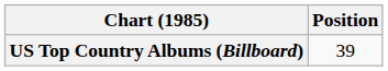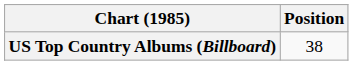 <table class="wikitable plainrowheaders" style="text-align:center">
 <tr>
 <th scope="col">Chart (1985)</th>
 <th scope="col">Position</th>
 </tr>
 <tr>
 <th scope="row">US Top Country Albums (<em>Billboard</em>)</th>
-<td>39</td>
+<td>38</td>
 </tr>
 </table>
